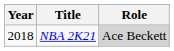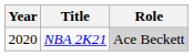 <table class="wikitable">
 <tr>
 <th>Year</th>
 <th>Title</th>
 <th>Role</th>
 </tr>
 <tr>
-<td>2018</td>
+<td>2020</td>
 <td><em><a href='#'>NBA 2K21</a></em></td>
 <td style="background: lightgrey;">Ace Beckett</td>
 </tr>
 </table>
